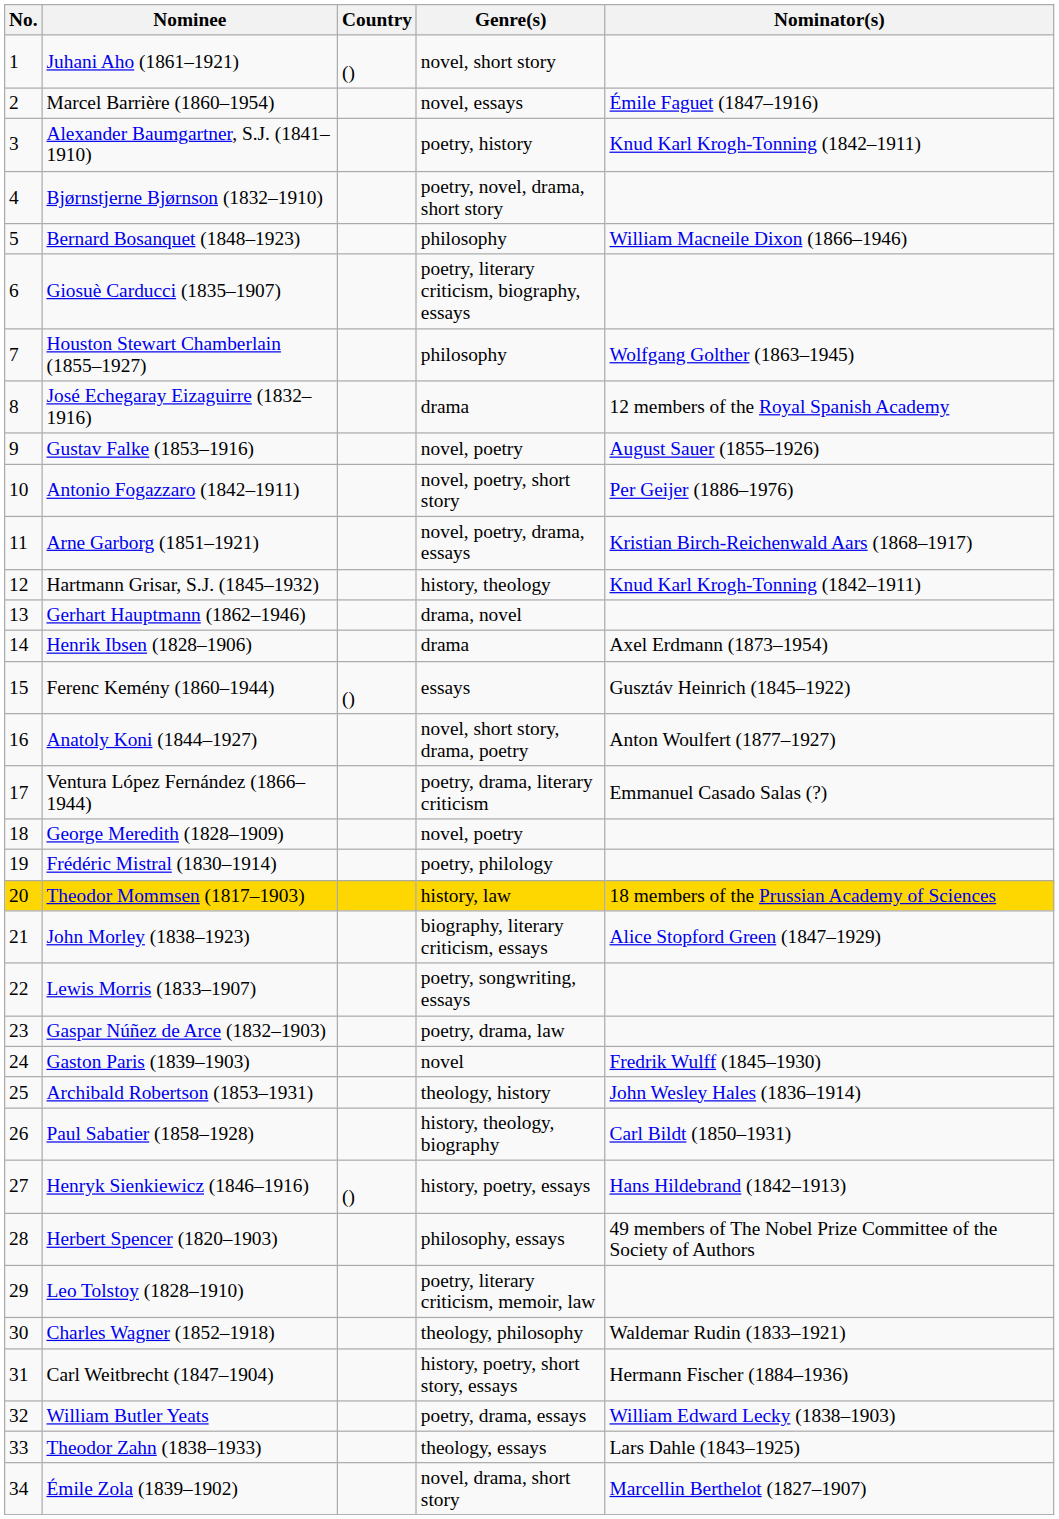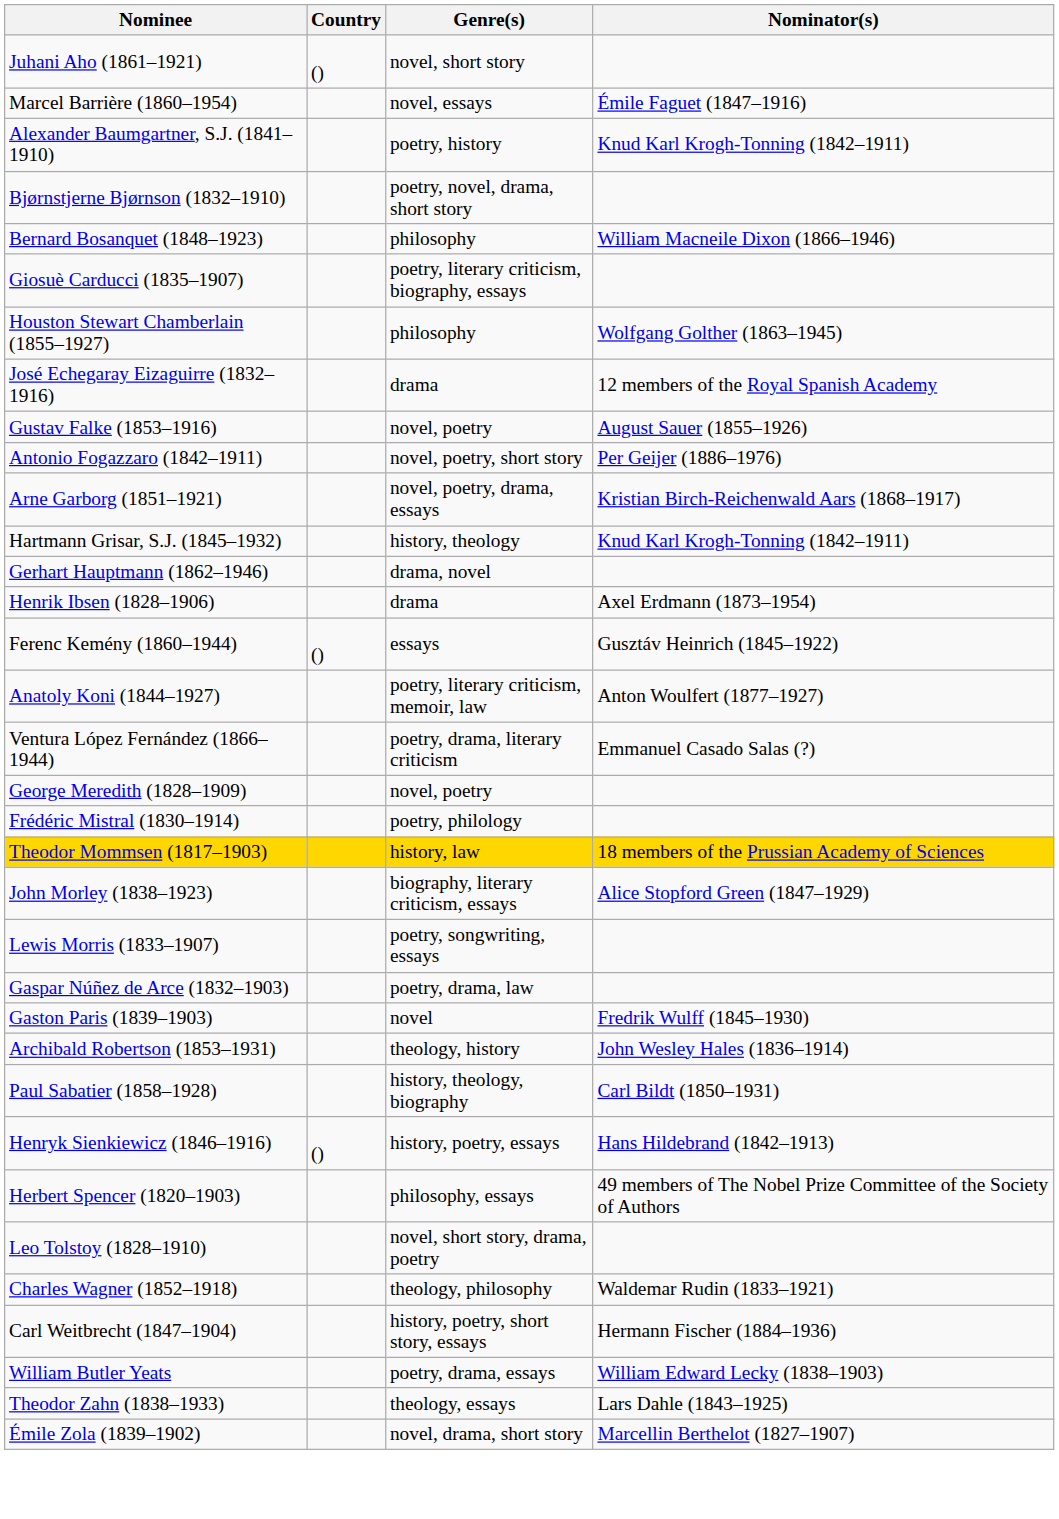 <table class="sortable wikitable mw-collapsible">
 <tr>
-<th scope=col>No.</th>
 <th scope=col>Nominee</th>
 <th scope=col>Country</th>
 <th scope=col>Genre(s)</th>
 <th scope=col>Nominator(s)</th>
 </tr>
 <tr>
-<td>1</td>
 <td><a href='#'>Juhani Aho</a> (1861–1921)</td>
 <td><br>()</td>
 <td>novel, short story</td>
 <td></td>
 </tr>
 <tr>
-<td>2</td>
 <td>Marcel Barrière (1860–1954)</td>
 <td></td>
 <td>novel, essays</td>
 <td><a href='#'>Émile Faguet</a> (1847–1916)</td>
 </tr>
 <tr>
-<td>3</td>
 <td><a href='#'>Alexander Baumgartner</a>, S.J. (1841–1910)</td>
 <td></td>
 <td>poetry, history</td>
 <td><a href='#'>Knud Karl Krogh-Tonning</a> (1842–1911)</td>
 </tr>
 <tr>
-<td>4</td>
 <td><a href='#'>Bjørnstjerne Bjørnson</a> (1832–1910)</td>
 <td></td>
 <td>poetry, novel, drama, short story</td>
 <td></td>
 </tr>
 <tr>
-<td>5</td>
 <td><a href='#'>Bernard Bosanquet</a> (1848–1923)</td>
 <td></td>
 <td>philosophy</td>
 <td><a href='#'>William Macneile Dixon</a> (1866–1946)</td>
 </tr>
 <tr>
-<td>6</td>
 <td><a href='#'>Giosuè Carducci</a> (1835–1907)</td>
 <td></td>
 <td>poetry, literary criticism, biography, essays</td>
 <td></td>
 </tr>
 <tr>
-<td>7</td>
 <td><a href='#'>Houston Stewart Chamberlain</a> (1855–1927)</td>
 <td><br></td>
 <td>philosophy</td>
 <td><a href='#'>Wolfgang Golther</a> (1863–1945)</td>
 </tr>
 <tr>
-<td>8</td>
 <td><a href='#'>José Echegaray Eizaguirre</a> (1832–1916)</td>
 <td></td>
 <td>drama</td>
 <td>12 members of the <a href='#'>Royal Spanish Academy</a></td>
 </tr>
 <tr>
-<td>9</td>
 <td><a href='#'>Gustav Falke</a> (1853–1916)</td>
 <td></td>
 <td>novel, poetry</td>
 <td><a href='#'>August Sauer</a> (1855–1926)</td>
 </tr>
 <tr>
-<td>10</td>
 <td><a href='#'>Antonio Fogazzaro</a> (1842–1911)</td>
 <td></td>
 <td>novel, poetry, short story</td>
 <td><a href='#'>Per Geijer</a> (1886–1976)</td>
 </tr>
 <tr>
-<td>11</td>
 <td><a href='#'>Arne Garborg</a> (1851–1921)</td>
 <td></td>
 <td>novel, poetry, drama, essays</td>
 <td><a href='#'>Kristian Birch-Reichenwald Aars</a> (1868–1917)</td>
 </tr>
 <tr>
-<td>12</td>
 <td>Hartmann Grisar, S.J. (1845–1932)</td>
 <td></td>
 <td>history, theology</td>
 <td><a href='#'>Knud Karl Krogh-Tonning</a> (1842–1911)</td>
 </tr>
 <tr>
-<td>13</td>
 <td><a href='#'>Gerhart Hauptmann</a> (1862–1946)</td>
 <td></td>
 <td>drama, novel</td>
 <td></td>
 </tr>
 <tr>
-<td>14</td>
 <td><a href='#'>Henrik Ibsen</a> (1828–1906)</td>
 <td></td>
 <td>drama</td>
 <td>Axel Erdmann (1873–1954)</td>
 </tr>
 <tr>
-<td>15</td>
 <td>Ferenc Kemény (1860–1944)</td>
 <td><br>()</td>
 <td>essays</td>
 <td>Gusztáv Heinrich (1845–1922)</td>
 </tr>
 <tr>
-<td>16</td>
 <td><a href='#'>Anatoly Koni</a> (1844–1927)</td>
 <td></td>
-<td>novel, short story, drama, poetry</td>
+<td>poetry, literary criticism, memoir, law</td>
 <td>Anton Woulfert (1877–1927)</td>
 </tr>
 <tr>
-<td>17</td>
 <td>Ventura López Fernández (1866–1944)</td>
 <td></td>
 <td>poetry, drama, literary criticism</td>
 <td>Emmanuel Casado Salas (?)</td>
 </tr>
 <tr>
-<td>18</td>
 <td><a href='#'>George Meredith</a> (1828–1909)</td>
 <td></td>
 <td>novel, poetry</td>
 <td></td>
 </tr>
 <tr>
-<td>19</td>
 <td><a href='#'>Frédéric Mistral</a> (1830–1914)</td>
 <td></td>
 <td>poetry, philology</td>
 <td></td>
 </tr>
 <tr>
-<td style="background:gold;white-space:nowrap">20</td>
 <td style="background:gold;white-space:nowrap"><a href='#'>Theodor Mommsen</a> (1817–1903)</td>
 <td style="background:gold;white-space:nowrap"></td>
 <td style="background:gold;white-space:nowrap">history, law</td>
 <td style="background:gold;white-space:nowrap">18 members of the <a href='#'>Prussian Academy of Sciences</a></td>
 </tr>
 <tr>
-<td>21</td>
 <td><a href='#'>John Morley</a> (1838–1923)</td>
 <td></td>
 <td>biography, literary criticism, essays</td>
 <td><a href='#'>Alice Stopford Green</a> (1847–1929)</td>
 </tr>
 <tr>
-<td>22</td>
 <td><a href='#'>Lewis Morris</a> (1833–1907)</td>
 <td></td>
 <td>poetry, songwriting, essays</td>
 <td></td>
 </tr>
 <tr>
-<td>23</td>
 <td><a href='#'>Gaspar Núñez de Arce</a> (1832–1903)</td>
 <td></td>
 <td>poetry, drama, law</td>
 <td></td>
 </tr>
 <tr>
-<td>24</td>
 <td><a href='#'>Gaston Paris</a> (1839–1903)</td>
 <td></td>
 <td>novel</td>
 <td><a href='#'>Fredrik Wulff</a> (1845–1930)</td>
 </tr>
 <tr>
-<td>25</td>
 <td><a href='#'>Archibald Robertson</a> (1853–1931)</td>
 <td></td>
 <td>theology, history</td>
 <td><a href='#'>John Wesley Hales</a> (1836–1914)</td>
 </tr>
 <tr>
-<td>26</td>
 <td><a href='#'>Paul Sabatier</a> (1858–1928)</td>
 <td></td>
 <td>history, theology, biography</td>
 <td><a href='#'>Carl Bildt</a> (1850–1931)</td>
 </tr>
 <tr>
-<td>27</td>
 <td><a href='#'>Henryk Sienkiewicz</a> (1846–1916)</td>
 <td><br>()</td>
 <td>history, poetry, essays</td>
 <td><a href='#'>Hans Hildebrand</a> (1842–1913)</td>
 </tr>
 <tr>
-<td>28</td>
 <td><a href='#'>Herbert Spencer</a> (1820–1903)</td>
 <td></td>
 <td>philosophy, essays</td>
 <td>49 members of The Nobel Prize Committee of the Society of Authors</td>
 </tr>
 <tr>
-<td>29</td>
 <td><a href='#'>Leo Tolstoy</a> (1828–1910)</td>
 <td></td>
-<td>poetry, literary criticism, memoir, law</td>
+<td>novel, short story, drama, poetry</td>
 <td></td>
 </tr>
 <tr>
-<td>30</td>
 <td><a href='#'>Charles Wagner</a> (1852–1918)</td>
 <td></td>
 <td>theology, philosophy</td>
 <td>Waldemar Rudin (1833–1921)</td>
 </tr>
 <tr>
-<td>31</td>
 <td>Carl Weitbrecht (1847–1904)</td>
 <td></td>
 <td>history, poetry, short story, essays</td>
 <td>Hermann Fischer (1884–1936)</td>
 </tr>
 <tr>
-<td>32</td>
 <td><a href='#'>William Butler Yeats</a></td>
 <td></td>
 <td>poetry, drama, essays</td>
 <td><a href='#'>William Edward Lecky</a> (1838–1903)</td>
 </tr>
 <tr>
-<td>33</td>
 <td><a href='#'>Theodor Zahn</a> (1838–1933)</td>
 <td></td>
 <td>theology, essays</td>
 <td>Lars Dahle (1843–1925)</td>
 </tr>
 <tr>
-<td>34</td>
 <td><a href='#'>Émile Zola</a> (1839–1902)</td>
 <td></td>
 <td>novel, drama, short story</td>
 <td><a href='#'>Marcellin Berthelot</a> (1827–1907)</td>
 </tr>
 </table>
